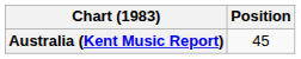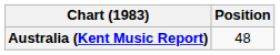 <table class="wikitable plainrowheaders" style="text-align:center">
 <tr>
 <th>Chart (1983)</th>
 <th>Position</th>
 </tr>
 <tr>
 <th scope="row">Australia (<a href='#'>Kent Music Report</a>)</th>
-<td>45</td>
+<td>48</td>
 </tr>
 </table>
